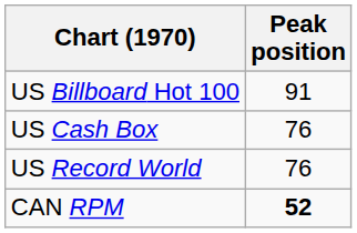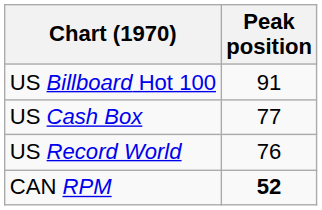 <table class="wikitable sortable">
 <tr>
 <th>Chart (1970)</th>
 <th>Peak<br>position</th>
 </tr>
 <tr>
 <td>US <a href='#'><em>Billboard</em> Hot 100</a></td>
 <td style="text-align:center;">91</td>
 </tr>
 <tr>
 <td>US <em><a href='#'>Cash Box</a></em></td>
-<td style="text-align:center;">76</td>
+<td style="text-align:center;">77</td>
 </tr>
 <tr>
 <td>US <em><a href='#'>Record World</a></em></td>
 <td style="text-align:center;">76</td>
 </tr>
 <tr>
 <td>CAN <em><a href='#'>RPM</a></em></td>
 <td style="text-align:center;"><strong>52</strong></td>
 </tr>
 </table>
